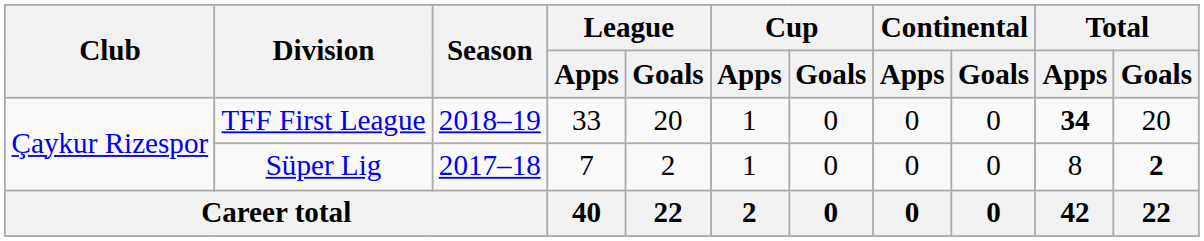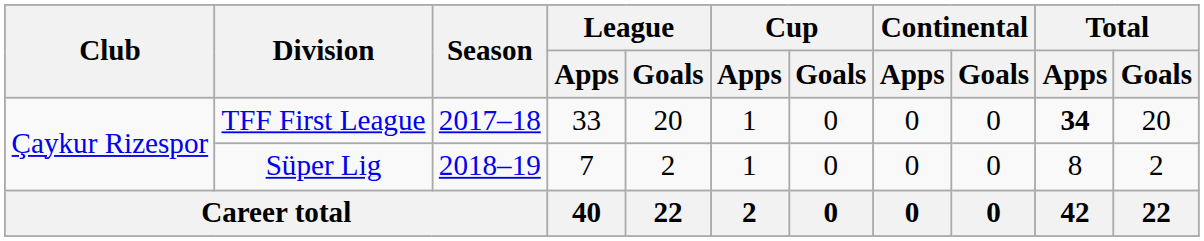 <table class="wikitable" style="text-align: center;">
 <tr>
 <th rowspan="2">Club</th>
 <th rowspan="2">Division</th>
 <th rowspan="2">Season</th>
 <th colspan="2">League</th>
 <th colspan="2">Cup</th>
 <th colspan="2">Continental</th>
 <th colspan="2">Total</th>
 </tr>
 <tr>
 <th>Apps</th>
 <th>Goals</th>
 <th>Apps</th>
 <th>Goals</th>
 <th>Apps</th>
 <th>Goals</th>
 <th>Apps</th>
 <th>Goals</th>
 </tr>
 <tr>
 <td rowspan="2"><a href='#'>Çaykur Rizespor</a></td>
 <td><a href='#'>TFF First League</a></td>
-<td><a href='#'>2018–19</a></td>
+<td><a href='#'>2017–18</a></td>
 <td>33</td>
 <td>20</td>
 <td>1</td>
 <td>0</td>
 <td>0</td>
 <td>0</td>
 <td><strong>34</strong></td>
 <td>20</td>
 </tr>
 <tr>
 <td><a href='#'>Süper Lig</a></td>
-<td><a href='#'>2017–18</a></td>
+<td><a href='#'>2018–19</a></td>
 <td>7</td>
 <td>2</td>
 <td>1</td>
 <td>0</td>
 <td>0</td>
 <td>0</td>
 <td>8</td>
-<td><strong>2</strong></td>
+<td>2</td>
 </tr>
 <tr>
 <th colspan="3">Career total</th>
 <th>40</th>
 <th>22</th>
 <th>2</th>
 <th>0</th>
 <th>0</th>
 <th>0</th>
 <th>42</th>
 <th>22</th>
 </tr>
 </table>
